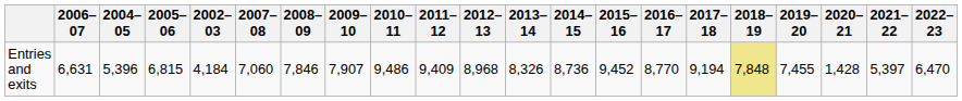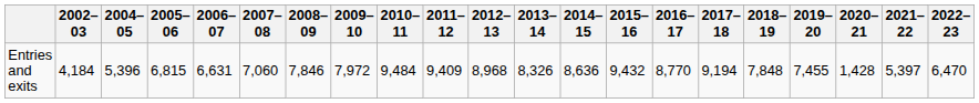 <table class="wikitable">
 <tr>
 <th></th>
-<th>2006–07</th>
+<th>2002–03</th>
 <th>2004–05</th>
 <th>2005–06</th>
-<th>2002–03</th>
+<th>2006–07</th>
 <th>2007–08</th>
 <th>2008–09</th>
 <th>2009–10</th>
 <th>2010–11</th>
 <th>2011–12</th>
 <th>2012–13</th>
 <th>2013–14</th>
 <th>2014–15</th>
 <th>2015–16</th>
 <th>2016–17</th>
 <th>2017–18</th>
 <th>2018–19</th>
 <th>2019–20</th>
 <th>2020–21</th>
 <th>2021–22</th>
 <th>2022–23</th>
 </tr>
 <tr>
 <td>Entries and exits</td>
-<td>6,631</td>
+<td>4,184</td>
 <td>5,396</td>
 <td>6,815</td>
-<td>4,184</td>
+<td>6,631</td>
 <td>7,060</td>
 <td>7,846</td>
-<td>7,907</td>
-<td>9,486</td>
+<td>7,972</td>
+<td>9,484</td>
 <td>9,409</td>
 <td>8,968</td>
 <td>8,326</td>
-<td>8,736</td>
-<td>9,452</td>
+<td>8,636</td>
+<td>9,432</td>
 <td>8,770</td>
 <td>9,194</td>
-<td style="background: khaki;">7,848</td>
+<td>7,848</td>
 <td>7,455</td>
 <td>1,428</td>
 <td>5,397</td>
 <td>6,470</td>
 </tr>
 </table>
